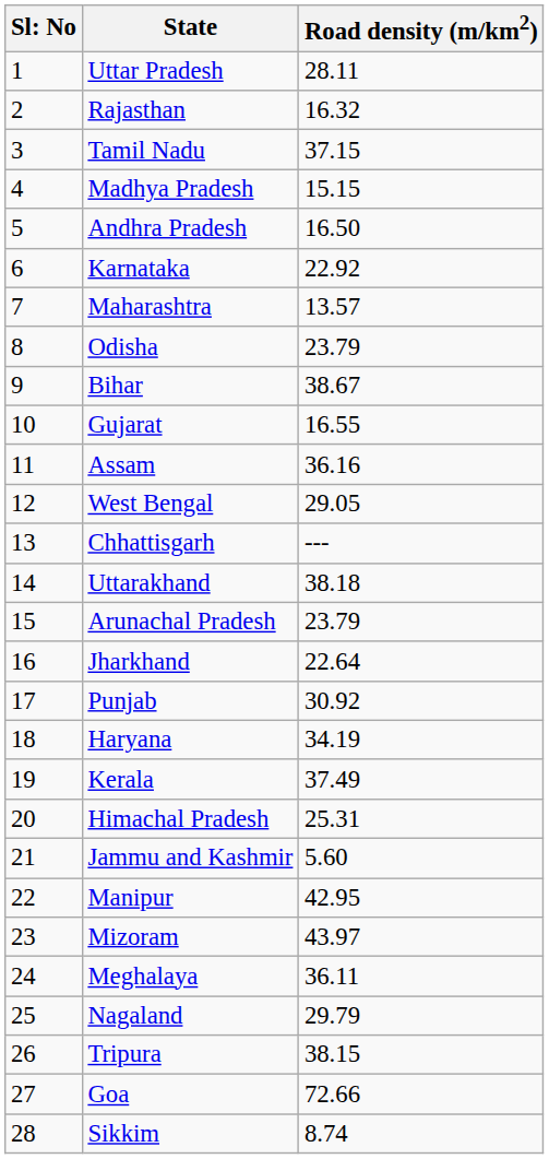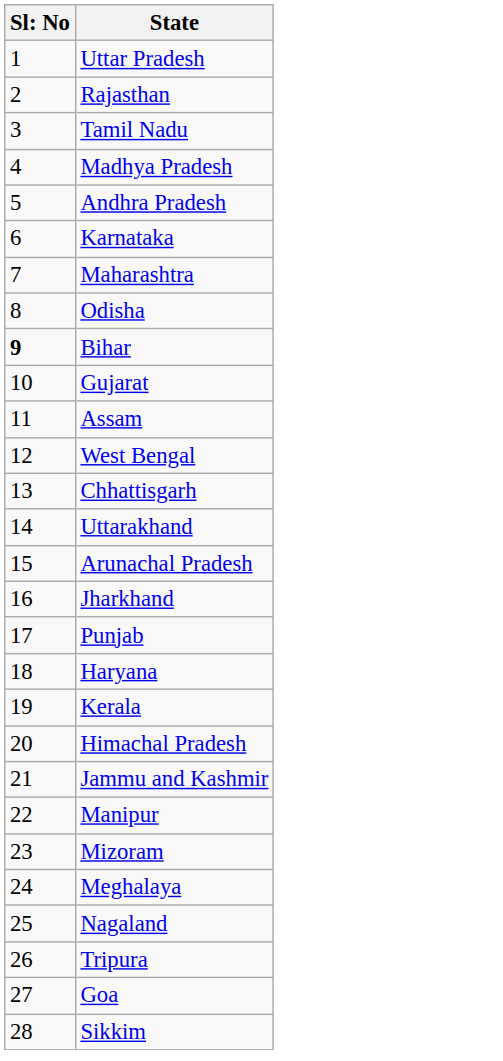 <table class="wikitable sortable">
 <tr>
 <th>Sl: No</th>
 <th>State</th>
-<th>Road density (m/km<sup>2</sup>)</th>
 </tr>
 <tr>
 <td>1</td>
 <td><a href='#'>Uttar Pradesh</a></td>
-<td>28.11</td>
 </tr>
 <tr>
 <td>2</td>
 <td><a href='#'>Rajasthan</a></td>
-<td>16.32</td>
 </tr>
 <tr>
 <td>3</td>
 <td><a href='#'>Tamil Nadu</a></td>
-<td>37.15</td>
 </tr>
 <tr>
 <td>4</td>
 <td><a href='#'>Madhya Pradesh</a></td>
-<td>15.15</td>
 </tr>
 <tr>
 <td>5</td>
 <td><a href='#'>Andhra Pradesh</a></td>
-<td>16.50</td>
 </tr>
 <tr>
 <td>6</td>
 <td><a href='#'>Karnataka</a></td>
-<td>22.92</td>
 </tr>
 <tr>
 <td>7</td>
 <td><a href='#'>Maharashtra</a></td>
-<td>13.57</td>
 </tr>
 <tr>
 <td>8</td>
 <td><a href='#'>Odisha</a></td>
-<td>23.79</td>
 </tr>
 <tr>
-<td>9</td>
+<td><strong>9</strong></td>
 <td><a href='#'>Bihar</a></td>
-<td>38.67</td>
 </tr>
 <tr>
 <td>10</td>
 <td><a href='#'>Gujarat</a></td>
-<td>16.55</td>
 </tr>
 <tr>
 <td>11</td>
 <td><a href='#'>Assam</a></td>
-<td>36.16</td>
 </tr>
 <tr>
 <td>12</td>
 <td><a href='#'>West Bengal</a></td>
-<td>29.05</td>
 </tr>
 <tr>
 <td>13</td>
 <td><a href='#'>Chhattisgarh</a></td>
-<td>---</td>
 </tr>
 <tr>
 <td>14</td>
 <td><a href='#'>Uttarakhand</a></td>
-<td>38.18</td>
 </tr>
 <tr>
 <td>15</td>
 <td><a href='#'>Arunachal Pradesh</a></td>
-<td>23.79</td>
 </tr>
 <tr>
 <td>16</td>
 <td><a href='#'>Jharkhand</a></td>
-<td>22.64</td>
 </tr>
 <tr>
 <td>17</td>
 <td><a href='#'>Punjab</a></td>
-<td>30.92</td>
 </tr>
 <tr>
 <td>18</td>
 <td><a href='#'>Haryana</a></td>
-<td>34.19</td>
 </tr>
 <tr>
 <td>19</td>
 <td><a href='#'>Kerala</a></td>
-<td>37.49</td>
 </tr>
 <tr>
 <td>20</td>
 <td><a href='#'>Himachal Pradesh</a></td>
-<td>25.31</td>
 </tr>
 <tr>
 <td>21</td>
 <td><a href='#'>Jammu and Kashmir</a></td>
-<td>5.60</td>
 </tr>
 <tr>
 <td>22</td>
 <td><a href='#'>Manipur</a></td>
-<td>42.95</td>
 </tr>
 <tr>
 <td>23</td>
 <td><a href='#'>Mizoram</a></td>
-<td>43.97</td>
 </tr>
 <tr>
 <td>24</td>
 <td><a href='#'>Meghalaya</a></td>
-<td>36.11</td>
 </tr>
 <tr>
 <td>25</td>
 <td><a href='#'>Nagaland</a></td>
-<td>29.79</td>
 </tr>
 <tr>
 <td>26</td>
 <td><a href='#'>Tripura</a></td>
-<td>38.15</td>
 </tr>
 <tr>
 <td>27</td>
 <td><a href='#'>Goa</a></td>
-<td>72.66</td>
 </tr>
 <tr>
 <td>28</td>
 <td><a href='#'>Sikkim</a></td>
-<td>8.74</td>
 </tr>
 </table>
